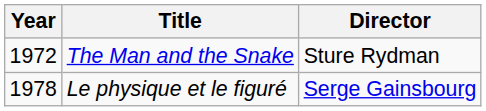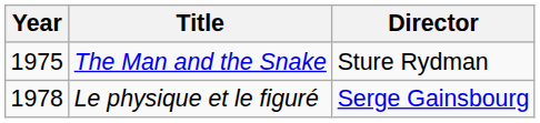 <table class="wikitable">
 <tr>
 <th>Year</th>
 <th>Title</th>
 <th>Director</th>
 </tr>
 <tr>
-<td>1972</td>
+<td>1975</td>
 <td><em><a href='#'>The Man and the Snake</a></em></td>
 <td>Sture Rydman</td>
 </tr>
 <tr>
 <td>1978</td>
 <td><em>Le physique et le figuré</em></td>
 <td><a href='#'>Serge Gainsbourg</a></td>
 </tr>
 </table>
